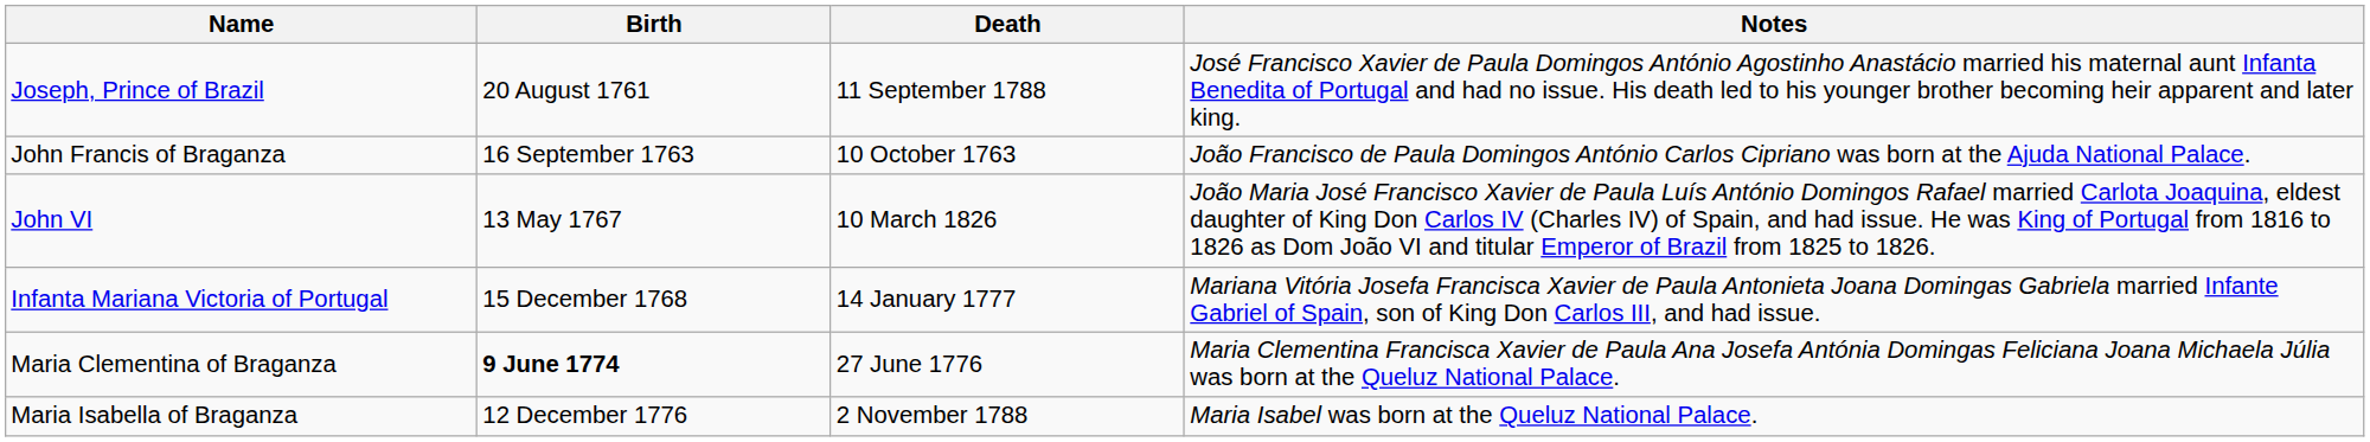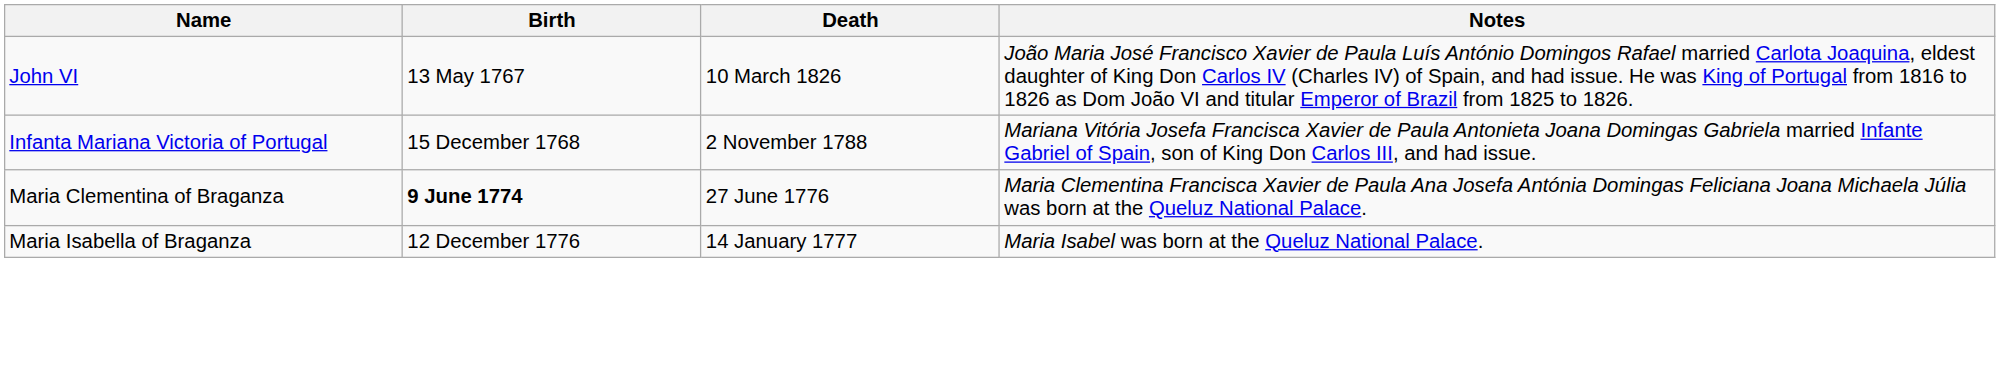 <table class="wikitable">
 <tr>
 <th style="width:20%;">Name</th>
 <th style="width:15%;">Birth</th>
 <th style="width:15%;">Death</th>
 <th style="width:50%;">Notes</th>
-</tr>
-<tr>
-<td><a href='#'>Joseph, Prince of Brazil</a></td>
-<td>20 August 1761</td>
-<td>11 September 1788</td>
-<td><em>José Francisco Xavier de Paula Domingos António Agostinho Anastácio</em> married his maternal aunt <a href='#'>Infanta Benedita of Portugal</a> and had no issue. His death led to his younger brother becoming heir apparent and later king.</td>
-</tr>
-<tr>
-<td>John Francis of Braganza</td>
-<td>16 September 1763</td>
-<td>10 October 1763</td>
-<td><em>João Francisco de Paula Domingos António Carlos Cipriano</em> was born at the <a href='#'>Ajuda National Palace</a>.</td>
 </tr>
 <tr>
 <td><a href='#'>John VI</a></td>
 <td>13 May 1767</td>
 <td>10 March 1826</td>
 <td><em>João Maria José Francisco Xavier de Paula Luís António Domingos Rafael</em> married <a href='#'>Carlota Joaquina</a>, eldest daughter of King Don <a href='#'>Carlos IV</a> (Charles IV) of Spain, and had issue. He was <a href='#'>King of Portugal</a> from 1816 to 1826 as Dom João VI and titular <a href='#'>Emperor of Brazil</a> from 1825 to 1826.</td>
 </tr>
 <tr>
 <td><a href='#'>Infanta Mariana Victoria of Portugal</a></td>
 <td>15 December 1768</td>
-<td>14 January 1777</td>
+<td>2 November 1788</td>
 <td><em>Mariana Vitória Josefa Francisca Xavier de Paula Antonieta Joana Domingas Gabriela</em> married <a href='#'>Infante Gabriel of Spain</a>, son of King Don <a href='#'>Carlos III</a>, and had issue.</td>
 </tr>
 <tr>
 <td>Maria Clementina of Braganza</td>
 <td><strong>9 June 1774</strong></td>
 <td>27 June 1776</td>
 <td><em>Maria Clementina Francisca Xavier de Paula Ana Josefa Antónia Domingas Feliciana Joana Michaela Júlia</em> was born at the <a href='#'>Queluz National Palace</a>.</td>
 </tr>
 <tr>
 <td>Maria Isabella of Braganza</td>
 <td>12 December 1776</td>
-<td>2 November 1788</td>
+<td>14 January 1777</td>
 <td><em>Maria Isabel</em> was born at the <a href='#'>Queluz National Palace</a>.</td>
 </tr>
 </table>
